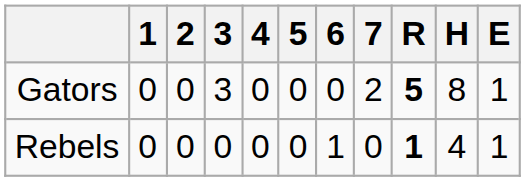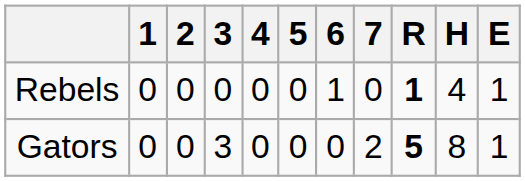 <table align = right border="2" cellpadding="4" cellspacing="0" style="margin: 1em 1em 1em 1em; background: #F9F9F9; border: 1px #aaa solid; border-collapse: collapse;">
 <tr align=center style="background: #F2F2F2;">
 <th></th>
 <th>1</th>
 <th>2</th>
 <th>3</th>
 <th>4</th>
 <th>5</th>
 <th>6</th>
 <th>7</th>
 <th>R</th>
 <th>H</th>
 <th>E</th>
 </tr>
 <tr align=center>
+<td>Rebels</td>
+<td>0</td>
+<td>0</td>
+<td>0</td>
+<td>0</td>
+<td>0</td>
+<td>1</td>
+<td>0</td>
+<td><strong>1</strong></td>
+<td>4</td>
+<td>1</td>
+</tr>
+<tr align=center>
 <td>Gators</td>
 <td>0</td>
 <td>0</td>
 <td>3</td>
 <td>0</td>
 <td>0</td>
 <td>0</td>
 <td>2</td>
 <td><strong>5</strong></td>
 <td>8</td>
 <td>1</td>
 </tr>
-<tr align=center>
-<td>Rebels</td>
-<td>0</td>
-<td>0</td>
-<td>0</td>
-<td>0</td>
-<td>0</td>
-<td>1</td>
-<td>0</td>
-<td><strong>1</strong></td>
-<td>4</td>
-<td>1</td>
-</tr>
 </table>
